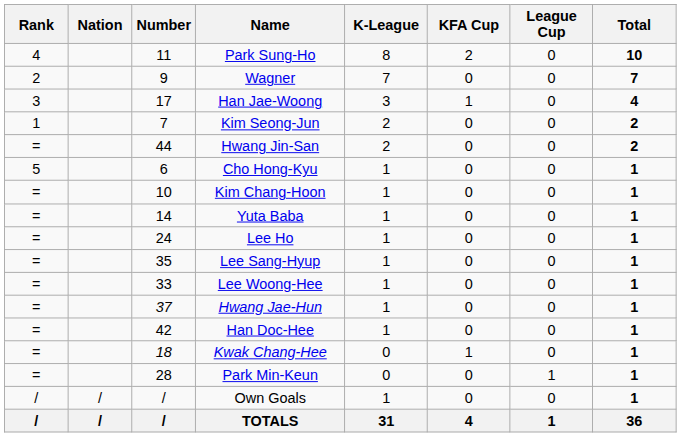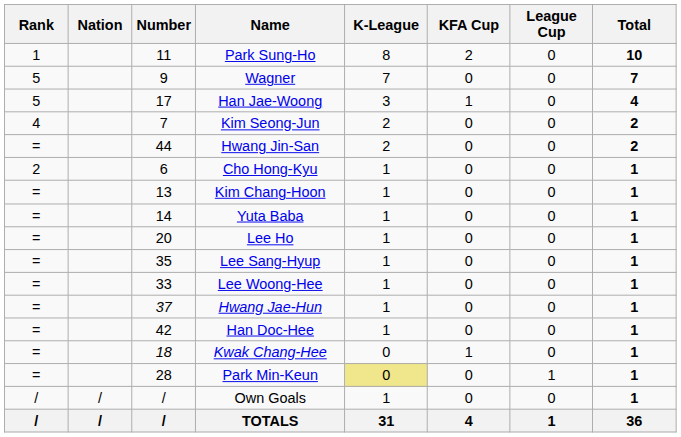 <table class="wikitable" style="font-size: 95%; text-align: center;">
 <tr>
 <th width=60>Rank</th>
 <th width=60>Nation</th>
 <th width=60>Number</th>
 <th width=150>Name</th>
 <th width=80>K-League</th>
 <th width=80>KFA Cup</th>
 <th width=80>League Cup</th>
 <th width=80>Total</th>
 </tr>
 <tr>
-<td>4</td>
+<td>1</td>
 <td></td>
 <td>11</td>
 <td><a href='#'>Park Sung-Ho</a></td>
 <td>8</td>
 <td>2</td>
 <td>0</td>
 <td><strong>10</strong></td>
 </tr>
 <tr>
-<td>2</td>
+<td>5</td>
 <td></td>
 <td>9</td>
 <td><a href='#'>Wagner</a></td>
 <td>7</td>
 <td>0</td>
 <td>0</td>
 <td><strong>7</strong></td>
 </tr>
 <tr>
-<td>3</td>
+<td>5</td>
 <td></td>
 <td>17</td>
 <td><a href='#'>Han Jae-Woong</a></td>
 <td>3</td>
 <td>1</td>
 <td>0</td>
 <td><strong>4</strong></td>
 </tr>
 <tr>
-<td>1</td>
+<td>4</td>
 <td></td>
 <td>7</td>
 <td><a href='#'>Kim Seong-Jun</a></td>
 <td>2</td>
 <td>0</td>
 <td>0</td>
 <td><strong>2</strong></td>
 </tr>
 <tr>
 <td>=</td>
 <td></td>
 <td>44</td>
 <td><a href='#'>Hwang Jin-San</a></td>
 <td>2</td>
 <td>0</td>
 <td>0</td>
 <td><strong>2</strong></td>
 </tr>
 <tr>
-<td>5</td>
+<td>2</td>
 <td></td>
 <td>6</td>
 <td><a href='#'>Cho Hong-Kyu</a></td>
 <td>1</td>
 <td>0</td>
 <td>0</td>
 <td><strong>1</strong></td>
 </tr>
 <tr>
 <td>=</td>
 <td></td>
-<td>10</td>
+<td>13</td>
 <td><a href='#'>Kim Chang-Hoon</a></td>
 <td>1</td>
 <td>0</td>
 <td>0</td>
 <td><strong>1</strong></td>
 </tr>
 <tr>
 <td>=</td>
 <td></td>
 <td>14</td>
 <td><a href='#'>Yuta Baba</a></td>
 <td>1</td>
 <td>0</td>
 <td>0</td>
 <td><strong>1</strong></td>
 </tr>
 <tr>
 <td>=</td>
 <td></td>
-<td>24</td>
+<td>20</td>
 <td><a href='#'>Lee Ho</a></td>
 <td>1</td>
 <td>0</td>
 <td>0</td>
 <td><strong>1</strong></td>
 </tr>
 <tr>
 <td>=</td>
 <td></td>
 <td>35</td>
 <td><a href='#'>Lee Sang-Hyup</a></td>
 <td>1</td>
 <td>0</td>
 <td>0</td>
 <td><strong>1</strong></td>
 </tr>
 <tr>
 <td>=</td>
 <td></td>
 <td>33</td>
 <td><a href='#'>Lee Woong-Hee</a></td>
 <td>1</td>
 <td>0</td>
 <td>0</td>
 <td><strong>1</strong></td>
 </tr>
 <tr>
 <td>=</td>
 <td></td>
 <td><em>37</em></td>
 <td><em><a href='#'>Hwang Jae-Hun</a></em></td>
 <td>1</td>
 <td>0</td>
 <td>0</td>
 <td><strong>1</strong></td>
 </tr>
 <tr>
 <td>=</td>
 <td></td>
 <td>42</td>
 <td><a href='#'>Han Doc-Hee</a></td>
 <td>1</td>
 <td>0</td>
 <td>0</td>
 <td><strong>1</strong></td>
 </tr>
 <tr>
 <td>=</td>
 <td></td>
 <td><em>18</em></td>
 <td><em><a href='#'>Kwak Chang-Hee</a></em></td>
 <td>0</td>
 <td>1</td>
 <td>0</td>
 <td><strong>1</strong></td>
 </tr>
 <tr>
 <td>=</td>
 <td></td>
 <td>28</td>
 <td><a href='#'>Park Min-Keun</a></td>
-<td>0</td>
+<td style="background: khaki;">0</td>
 <td>0</td>
 <td>1</td>
 <td><strong>1</strong></td>
 </tr>
 <tr>
 <td>/</td>
 <td>/</td>
 <td>/</td>
 <td>Own Goals</td>
 <td>1</td>
 <td>0</td>
 <td>0</td>
 <td><strong>1</strong></td>
 </tr>
 <tr>
 <th>/</th>
 <th>/</th>
 <th>/</th>
 <th>TOTALS</th>
 <th>31</th>
 <th>4</th>
 <th>1</th>
 <th>36</th>
 </tr>
 </table>
